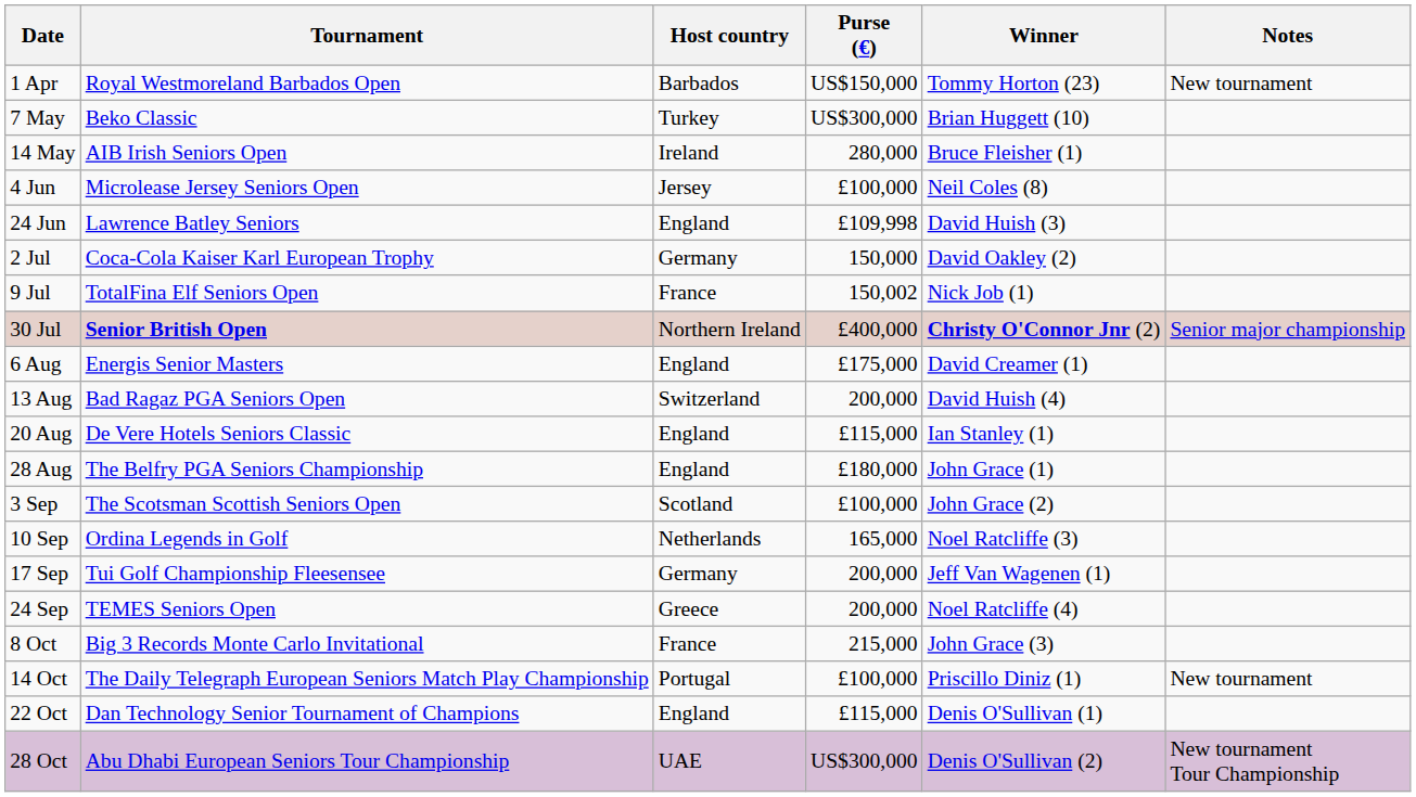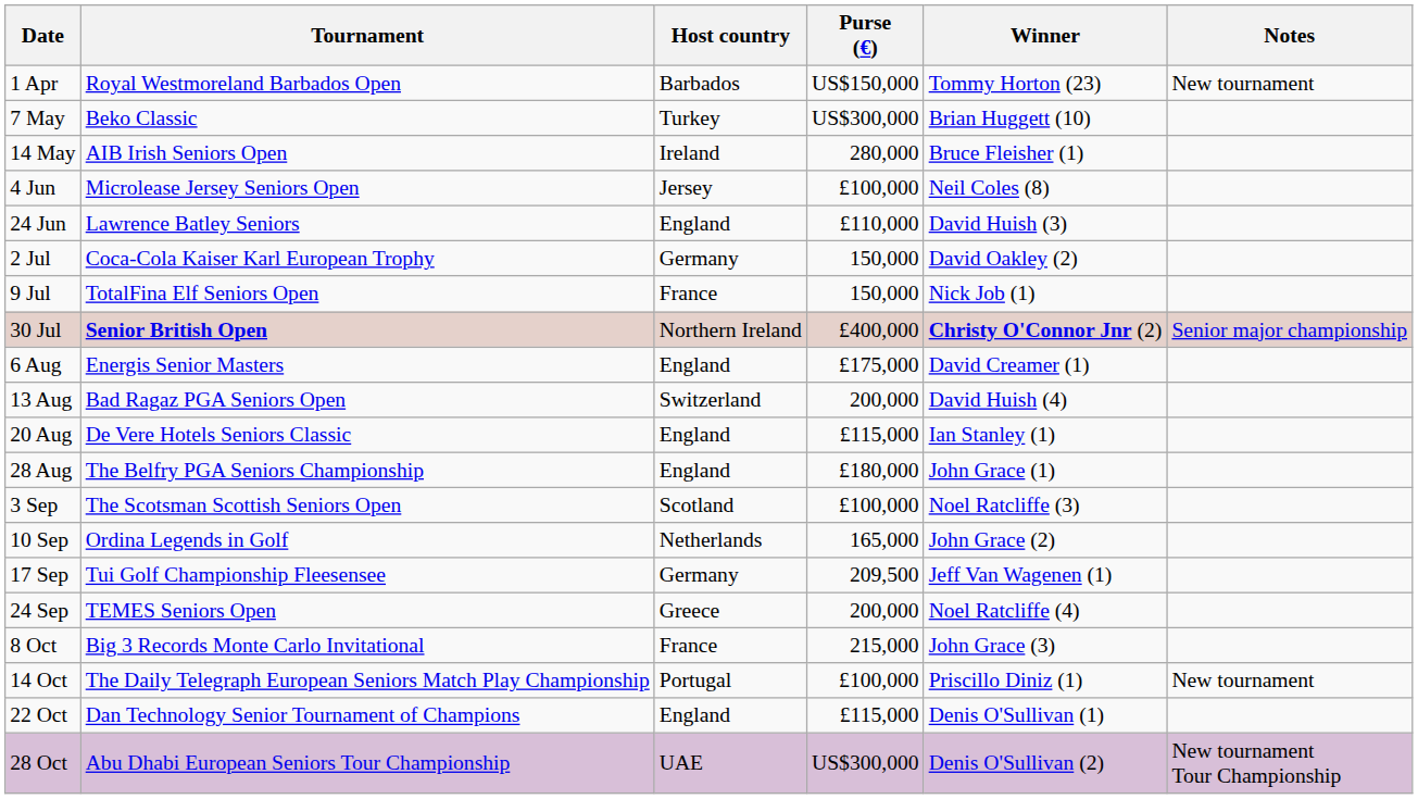 <table class="wikitable" style="font-size:95%">
 <tr>
 <th>Date</th>
 <th>Tournament</th>
 <th>Host country</th>
 <th>Purse<br>(<a href='#'>€</a>)</th>
 <th>Winner</th>
 <th>Notes</th>
 </tr>
 <tr>
 <td>1 Apr</td>
 <td><a href='#'>Royal Westmoreland Barbados Open</a></td>
 <td>Barbados</td>
 <td align=right>US$150,000</td>
 <td> <a href='#'>Tommy Horton</a> (23)</td>
 <td>New tournament</td>
 </tr>
 <tr>
 <td>7 May</td>
 <td><a href='#'>Beko Classic</a></td>
 <td>Turkey</td>
 <td align=right>US$300,000</td>
 <td> <a href='#'>Brian Huggett</a> (10)</td>
 <td></td>
 </tr>
 <tr>
 <td>14 May</td>
 <td><a href='#'>AIB Irish Seniors Open</a></td>
 <td>Ireland</td>
 <td align=right>280,000</td>
 <td> <a href='#'>Bruce Fleisher</a> (1)</td>
 <td></td>
 </tr>
 <tr>
 <td>4 Jun</td>
 <td><a href='#'>Microlease Jersey Seniors Open</a></td>
 <td>Jersey</td>
 <td align=right>£100,000</td>
 <td> <a href='#'>Neil Coles</a> (8)</td>
 <td></td>
 </tr>
 <tr>
 <td>24 Jun</td>
 <td><a href='#'>Lawrence Batley Seniors</a></td>
 <td>England</td>
-<td align=right>£109,998</td>
+<td align=right>£110,000</td>
 <td> <a href='#'>David Huish</a> (3)</td>
 <td></td>
 </tr>
 <tr>
 <td>2 Jul</td>
 <td><a href='#'>Coca-Cola Kaiser Karl European Trophy</a></td>
 <td>Germany</td>
 <td align=right>150,000</td>
 <td> <a href='#'>David Oakley</a> (2)</td>
 <td></td>
 </tr>
 <tr>
 <td>9 Jul</td>
 <td><a href='#'>TotalFina Elf Seniors Open</a></td>
 <td>France</td>
-<td align=right>150,002</td>
+<td align=right>150,000</td>
 <td> <a href='#'>Nick Job</a> (1)</td>
 <td></td>
 </tr>
 <tr style="background:#e5d1cb;">
 <td>30 Jul</td>
 <td><strong><a href='#'>Senior British Open</a></strong></td>
 <td>Northern Ireland</td>
 <td align=right>£400,000</td>
 <td> <strong><a href='#'>Christy O'Connor Jnr</a></strong> (2)</td>
 <td><a href='#'>Senior major championship</a></td>
 </tr>
 <tr>
 <td>6 Aug</td>
 <td><a href='#'>Energis Senior Masters</a></td>
 <td>England</td>
 <td align=right>£175,000</td>
 <td> <a href='#'>David Creamer</a> (1)</td>
 <td></td>
 </tr>
 <tr>
 <td>13 Aug</td>
 <td><a href='#'>Bad Ragaz PGA Seniors Open</a></td>
 <td>Switzerland</td>
 <td align=right>200,000</td>
 <td> <a href='#'>David Huish</a> (4)</td>
 <td></td>
 </tr>
 <tr>
 <td>20 Aug</td>
 <td><a href='#'>De Vere Hotels Seniors Classic</a></td>
 <td>England</td>
 <td align=right>£115,000</td>
 <td> <a href='#'>Ian Stanley</a> (1)</td>
 <td></td>
 </tr>
 <tr>
 <td>28 Aug</td>
 <td><a href='#'>The Belfry PGA Seniors Championship</a></td>
 <td>England</td>
 <td align=right>£180,000</td>
 <td> <a href='#'>John Grace</a> (1)</td>
 <td></td>
 </tr>
 <tr>
 <td>3 Sep</td>
 <td><a href='#'>The Scotsman Scottish Seniors Open</a></td>
 <td>Scotland</td>
 <td align=right>£100,000</td>
-<td> <a href='#'>John Grace</a> (2)</td>
+<td> <a href='#'>Noel Ratcliffe</a> (3)</td>
 <td></td>
 </tr>
 <tr>
 <td>10 Sep</td>
 <td><a href='#'>Ordina Legends in Golf</a></td>
 <td>Netherlands</td>
 <td align=right>165,000</td>
-<td> <a href='#'>Noel Ratcliffe</a> (3)</td>
+<td> <a href='#'>John Grace</a> (2)</td>
 <td></td>
 </tr>
 <tr>
 <td>17 Sep</td>
 <td><a href='#'>Tui Golf Championship Fleesensee</a></td>
 <td>Germany</td>
-<td align=right>200,000</td>
+<td align=right>209,500</td>
 <td> <a href='#'>Jeff Van Wagenen</a> (1)</td>
 <td></td>
 </tr>
 <tr>
 <td>24 Sep</td>
 <td><a href='#'>TEMES Seniors Open</a></td>
 <td>Greece</td>
 <td align=right>200,000</td>
 <td> <a href='#'>Noel Ratcliffe</a> (4)</td>
 <td></td>
 </tr>
 <tr>
 <td>8 Oct</td>
 <td><a href='#'>Big 3 Records Monte Carlo Invitational</a></td>
 <td>France</td>
 <td align=right>215,000</td>
 <td> <a href='#'>John Grace</a> (3)</td>
 <td></td>
 </tr>
 <tr>
 <td>14 Oct</td>
 <td><a href='#'>The Daily Telegraph European Seniors Match Play Championship</a></td>
 <td>Portugal</td>
 <td align=right>£100,000</td>
 <td> <a href='#'>Priscillo Diniz</a> (1)</td>
 <td>New tournament</td>
 </tr>
 <tr>
 <td>22 Oct</td>
 <td><a href='#'>Dan Technology Senior Tournament of Champions</a></td>
 <td>England</td>
 <td align=right>£115,000</td>
 <td> <a href='#'>Denis O'Sullivan</a> (1)</td>
 <td></td>
 </tr>
 <tr style="background:thistle;">
 <td>28 Oct</td>
 <td><a href='#'>Abu Dhabi European Seniors Tour Championship</a></td>
 <td>UAE</td>
 <td align=right>US$300,000</td>
 <td> <a href='#'>Denis O'Sullivan</a> (2)</td>
 <td>New tournament<br>Tour Championship</td>
 </tr>
 </table>
